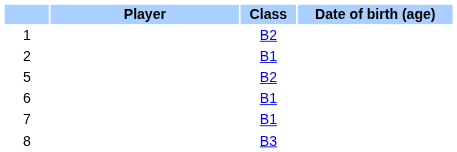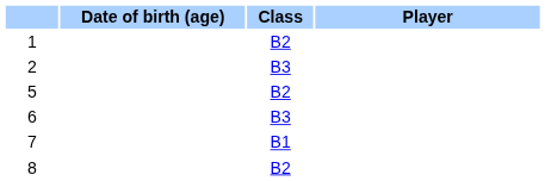 <table class="sortable" border="0" cellspacing="2" cellpadding="2">
 <tr style="background-color:#AAD0FF">
 <th width=8%></th>
+<th width=28%>Date of birth (age)</th>
+<th width=10%>Class</th>
 <th width=34%>Player</th>
-<th width=10%>Class</th>
-<th width=28%>Date of birth (age)</th>
 </tr>
 <tr>
 <td style="text-align: center;">1</td>
+<td style="text-align: center;"></td>
+<td style="text-align: center;"><a href='#'>B2</a></td>
 <td></td>
-<td style="text-align: center;"><a href='#'>B2</a></td>
-<td style="text-align: center;"></td>
 </tr>
 <tr>
 <td style="text-align: center;">2</td>
+<td style="text-align: center;"></td>
+<td style="text-align: center;"><a href='#'>B3</a></td>
 <td></td>
-<td style="text-align: center;"><a href='#'>B1</a></td>
-<td style="text-align: center;"></td>
 </tr>
 <tr>
 <td style="text-align: center;">5</td>
+<td style="text-align: center;"></td>
+<td style="text-align: center;"><a href='#'>B2</a></td>
 <td></td>
-<td style="text-align: center;"><a href='#'>B2</a></td>
-<td style="text-align: center;"></td>
 </tr>
 <tr>
 <td style="text-align: center;">6</td>
+<td style="text-align: center;"></td>
+<td style="text-align: center;"><a href='#'>B3</a></td>
 <td></td>
-<td style="text-align: center;"><a href='#'>B1</a></td>
-<td style="text-align: center;"></td>
 </tr>
 <tr>
 <td style="text-align: center;">7</td>
+<td style="text-align: center;"></td>
+<td style="text-align: center;"><a href='#'>B1</a></td>
 <td></td>
-<td style="text-align: center;"><a href='#'>B1</a></td>
-<td style="text-align: center;"></td>
 </tr>
 <tr>
 <td style="text-align: center;">8</td>
+<td style="text-align: center;"></td>
+<td style="text-align: center;"><a href='#'>B2</a></td>
 <td></td>
-<td style="text-align: center;"><a href='#'>B3</a></td>
-<td style="text-align: center;"></td>
 </tr>
 </table>
